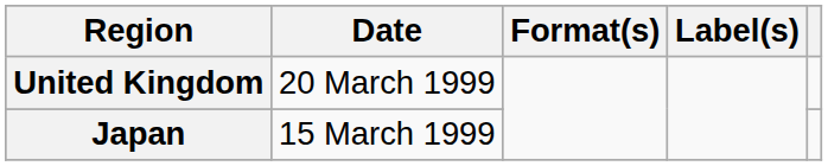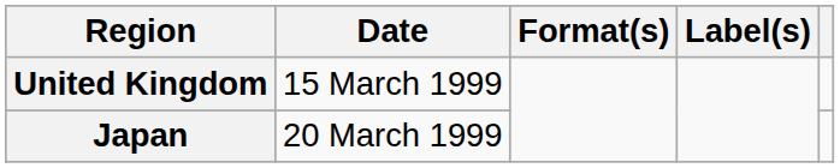 <table class="wikitable plainrowheaders">
 <tr>
 <th scope="col">Region</th>
 <th scope="col">Date</th>
 <th scope="col">Format(s)</th>
 <th scope="col">Label(s)</th>
 <th scope="col"></th>
 </tr>
 <tr>
 <th scope="row">United Kingdom</th>
-<td>20 March 1999</td>
+<td>15 March 1999</td>
 <td rowspan="2"></td>
 <td rowspan="2"></td>
 <td align="center"></td>
 </tr>
 <tr>
 <th scope="row">Japan</th>
-<td>15 March 1999</td>
+<td>20 March 1999</td>
 <td align="center"></td>
 </tr>
 </table>
